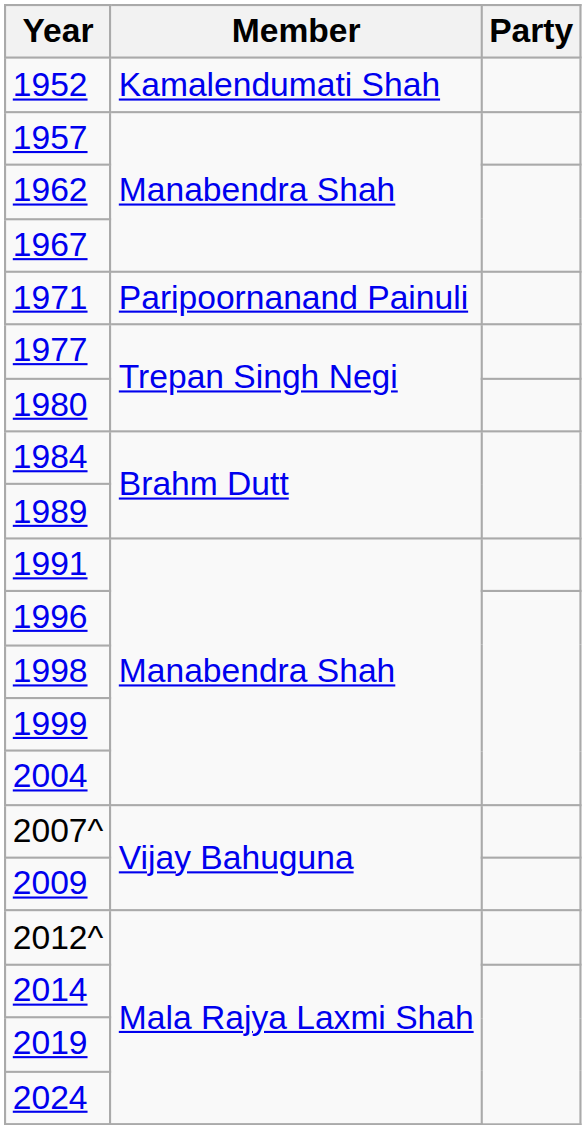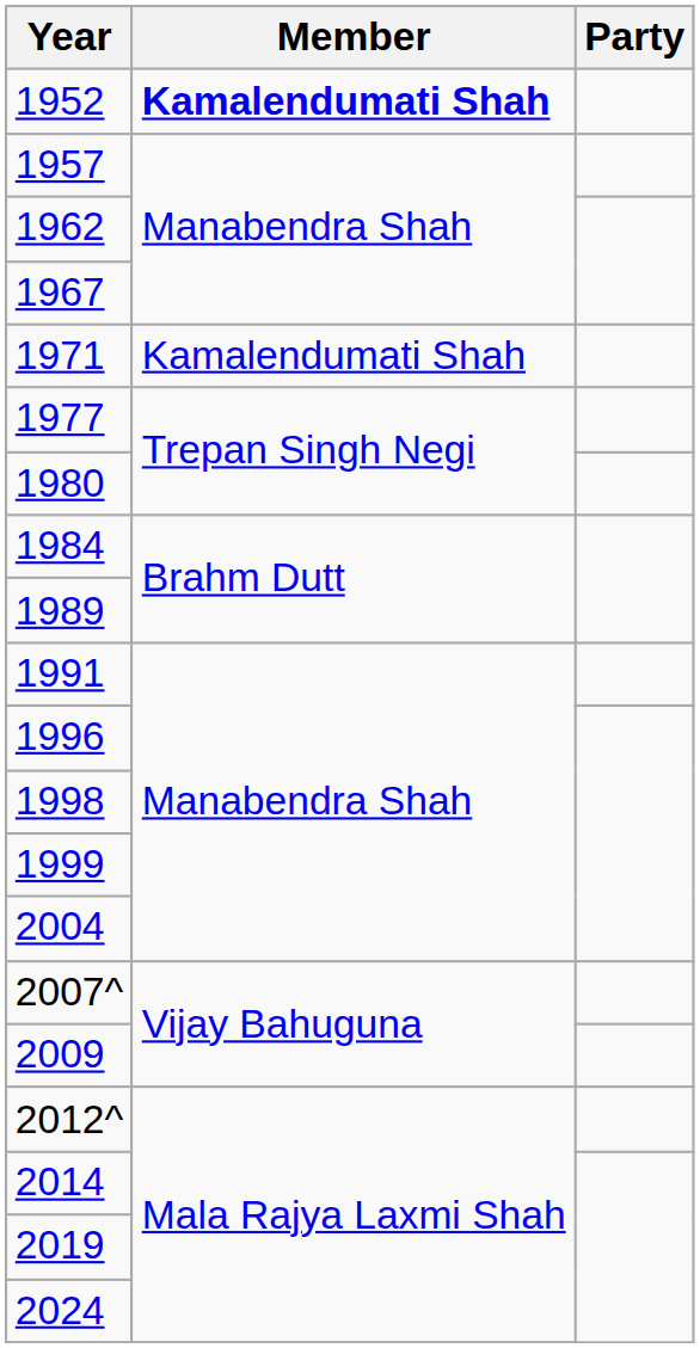 <table class="wikitable">
 <tr>
 <th>Year</th>
 <th>Member</th>
 <th colspan="2">Party</th>
 </tr>
 <tr>
 <td><a href='#'>1952</a></td>
-<td><a href='#'>Kamalendumati Shah</a></td>
+<td><strong><a href='#'>Kamalendumati Shah</a></strong></td>
 <td></td>
 </tr>
 <tr>
 <td><a href='#'>1957</a></td>
 <td rowspan=3><a href='#'>Manabendra Shah</a></td>
 <td></td>
 </tr>
 <tr>
 <td><a href='#'>1962</a></td>
 </tr>
 <tr>
 <td><a href='#'>1967</a></td>
 </tr>
 <tr>
 <td><a href='#'>1971</a></td>
-<td><a href='#'>Paripoornanand Painuli</a></td>
+<td><a href='#'>Kamalendumati Shah</a></td>
 <td></td>
 </tr>
 <tr>
 <td><a href='#'>1977</a></td>
 <td rowspan=2><a href='#'>Trepan Singh Negi</a></td>
 <td></td>
 </tr>
 <tr>
 <td><a href='#'>1980</a></td>
 <td></td>
 </tr>
 <tr>
 <td><a href='#'>1984</a></td>
 <td rowspan=2><a href='#'>Brahm Dutt</a></td>
 </tr>
 <tr>
 <td><a href='#'>1989</a></td>
 </tr>
 <tr>
 <td><a href='#'>1991</a></td>
 <td rowspan=5><a href='#'>Manabendra Shah</a></td>
 <td></td>
 </tr>
 <tr>
 <td><a href='#'>1996</a></td>
 </tr>
 <tr>
 <td><a href='#'>1998</a></td>
 </tr>
 <tr>
 <td><a href='#'>1999</a></td>
 </tr>
 <tr>
 <td><a href='#'>2004</a></td>
 </tr>
 <tr>
 <td>2007^</td>
 <td rowspan=2><a href='#'>Vijay Bahuguna</a></td>
 <td></td>
 </tr>
 <tr>
 <td><a href='#'>2009</a></td>
 </tr>
 <tr>
 <td>2012^</td>
 <td rowspan=4><a href='#'>Mala Rajya Laxmi Shah</a></td>
 <td></td>
 </tr>
 <tr>
 <td><a href='#'>2014</a></td>
 </tr>
 <tr>
 <td><a href='#'>2019</a></td>
 </tr>
 <tr>
 <td><a href='#'>2024</a></td>
 </tr>
 <tr>
 </tr>
 </table>
